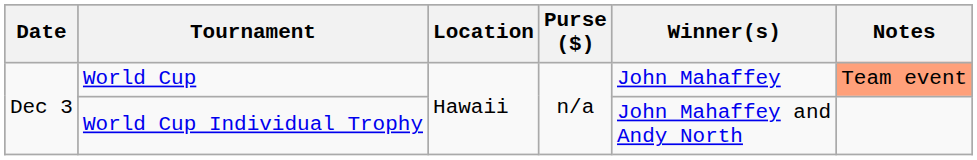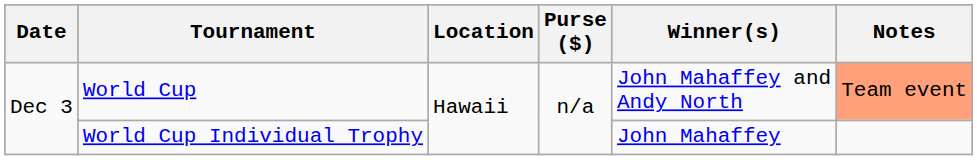 <table class="wikitable" style="font-size:95%">
 <tr>
 <th>Date</th>
 <th>Tournament</th>
 <th>Location</th>
 <th>Purse<br>($)</th>
 <th>Winner(s)</th>
 <th>Notes</th>
 </tr>
 <tr>
 <td rowspan=2>Dec 3</td>
 <td><a href='#'>World Cup</a></td>
 <td rowspan=2>Hawaii</td>
 <td rowspan=2 align=center>n/a</td>
-<td> <a href='#'>John Mahaffey</a></td>
+<td> <a href='#'>John Mahaffey</a> and<br> <a href='#'>Andy North</a></td>
 <td style="background: lightsalmon;">Team event</td>
 </tr>
 <tr>
 <td><a href='#'>World Cup Individual Trophy</a></td>
-<td> <a href='#'>John Mahaffey</a> and<br> <a href='#'>Andy North</a></td>
+<td> <a href='#'>John Mahaffey</a></td>
 <td></td>
 </tr>
 </table>
